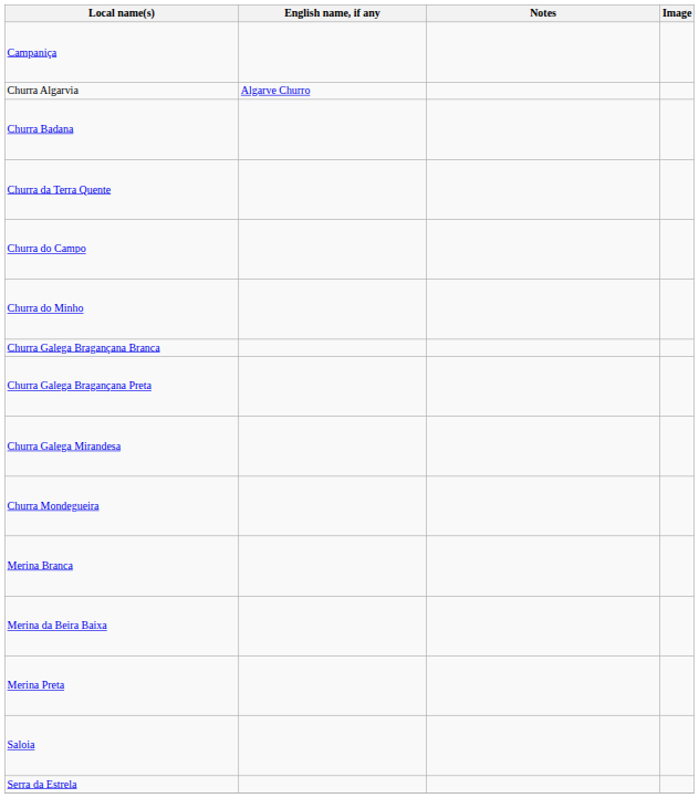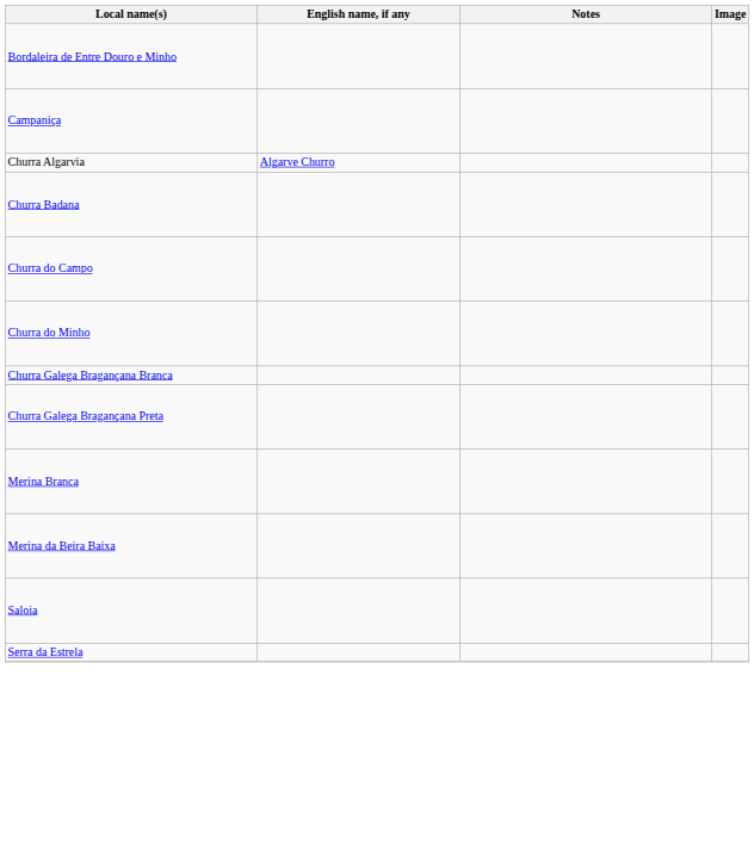 <table class= wikitable>
 <tr>
 <th style="width: 250pt;">Local name(s)</th>
 <th style="width: 200pt;">English name, if any</th>
 <th style="width: 250pt;">Notes</th>
 <th>Image</th>
+</tr>
+<tr>
+<td><a href='#'>Bordaleira de Entre Douro e Minho</a></td>
+<td></td>
+<td></td>
+<td style="height: 80px;"></td>
 </tr>
 <tr>
 <td><a href='#'>Campaniça</a></td>
 <td></td>
 <td></td>
 <td style="height: 80px;"></td>
 </tr>
 <tr>
 <td>Churra Algarvia</td>
 <td><a href='#'>Algarve Churro</a></td>
 <td></td>
 <td></td>
 </tr>
 <tr>
 <td><a href='#'>Churra Badana</a></td>
-<td></td>
-<td></td>
-<td style="height: 80px;"></td>
-</tr>
-<tr>
-<td><a href='#'>Churra da Terra Quente</a></td>
 <td></td>
 <td></td>
 <td style="height: 80px;"></td>
 </tr>
 <tr>
 <td><a href='#'>Churra do Campo</a></td>
 <td></td>
 <td></td>
 <td style="height: 80px;"></td>
 </tr>
 <tr>
 <td><a href='#'>Churra do Minho</a></td>
 <td></td>
 <td></td>
 <td style="height: 80px;"></td>
 </tr>
 <tr>
 <td><a href='#'>Churra Galega Bragançana Branca</a></td>
 <td></td>
 <td></td>
 <td></td>
 </tr>
 <tr>
 <td><a href='#'>Churra Galega Bragançana Preta</a></td>
 <td></td>
 <td></td>
 <td style="height: 80px;"></td>
 </tr>
 <tr>
-<td><a href='#'>Churra Galega Mirandesa</a></td>
-<td></td>
-<td></td>
-<td style="height: 80px;"></td>
-</tr>
-<tr>
-<td><a href='#'>Churra Mondegueira</a></td>
-<td></td>
-<td></td>
-<td style="height: 80px;"></td>
-</tr>
-<tr>
 <td><a href='#'>Merina Branca</a></td>
 <td></td>
 <td></td>
 <td style="height: 80px;"></td>
 </tr>
 <tr>
 <td><a href='#'>Merina da Beira Baixa</a></td>
-<td></td>
-<td></td>
-<td style="height: 80px;"></td>
-</tr>
-<tr>
-<td><a href='#'>Merina Preta</a></td>
 <td></td>
 <td></td>
 <td style="height: 80px;"></td>
 </tr>
 <tr>
 <td><a href='#'>Saloia</a></td>
 <td></td>
 <td></td>
 <td style="height: 80px;"></td>
 </tr>
 <tr>
 <td><a href='#'>Serra da Estrela</a></td>
 <td></td>
 <td></td>
 <td></td>
 </tr>
 <tr>
 </tr>
 </table>
